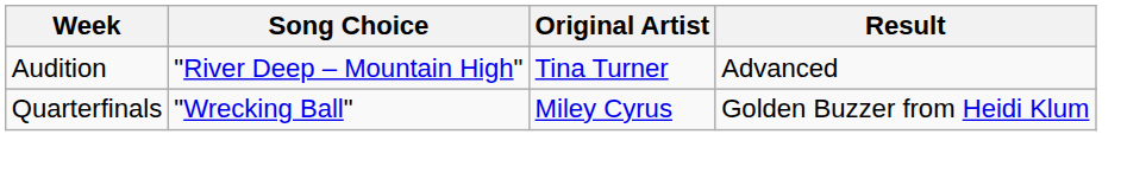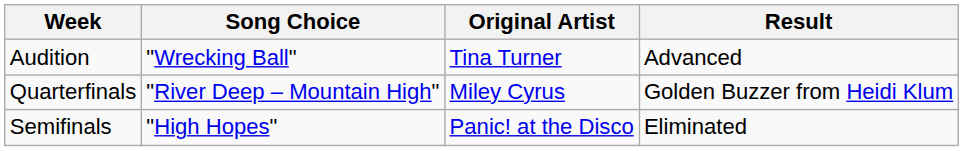 <table class="wikitable">
 <tr>
 <th>Week</th>
 <th>Song Choice</th>
 <th>Original Artist</th>
 <th>Result</th>
 </tr>
 <tr>
 <td>Audition</td>
-<td>"<a href='#'>River Deep – Mountain High</a>"</td>
+<td>"<a href='#'>Wrecking Ball</a>"</td>
 <td><a href='#'>Tina Turner</a></td>
 <td>Advanced</td>
 </tr>
 <tr>
 <td>Quarterfinals</td>
-<td>"<a href='#'>Wrecking Ball</a>"</td>
+<td>"<a href='#'>River Deep – Mountain High</a>"</td>
 <td><a href='#'>Miley Cyrus</a></td>
 <td>Golden Buzzer from <a href='#'>Heidi Klum</a></td>
 </tr>
+<tr>
+<td>Semifinals</td>
+<td>"<a href='#'>High Hopes</a>"</td>
+<td><a href='#'>Panic! at the Disco</a></td>
+<td>Eliminated</td>
+</tr>
 </table>
